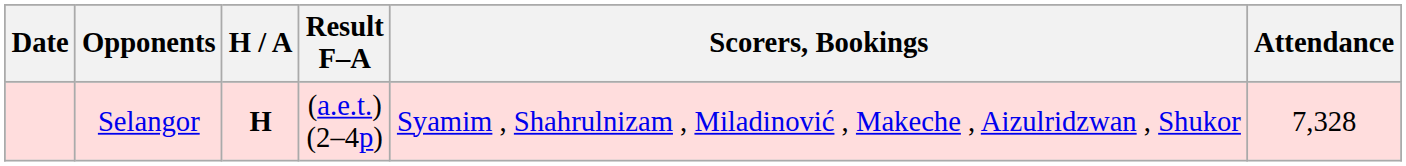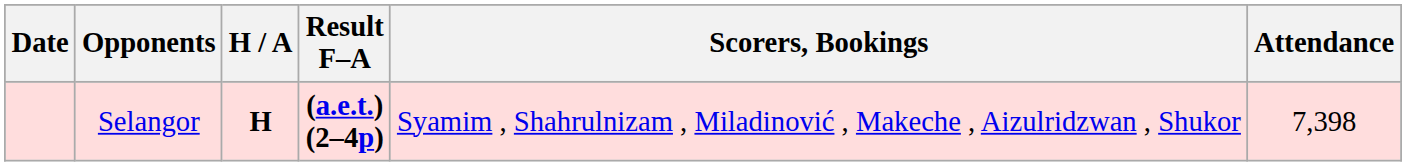 <table class="wikitable" style="text-align:center">
 <tr>
 <th>Date</th>
 <th>Opponents</th>
 <th>H / A</th>
 <th>Result<br>F–A</th>
 <th>Scorers, Bookings</th>
 <th>Attendance</th>
 </tr>
 <tr bgcolor=#ffdddd>
 <td></td>
 <td><a href='#'>Selangor</a></td>
 <td><strong>H</strong></td>
-<td> (<a href='#'>a.e.t.</a>) <br>(2–4<a href='#'>p</a>)</td>
+<td><strong> (<a href='#'>a.e.t.</a>) <br>(2–4<a href='#'>p</a>)</strong></td>
 <td><a href='#'>Syamim</a> , <a href='#'>Shahrulnizam</a> , <a href='#'>Miladinović</a> , <a href='#'>Makeche</a> , <a href='#'>Aizulridzwan</a> , <a href='#'>Shukor</a> </td>
-<td>7,328</td>
+<td>7,398</td>
 </tr>
 </table>
